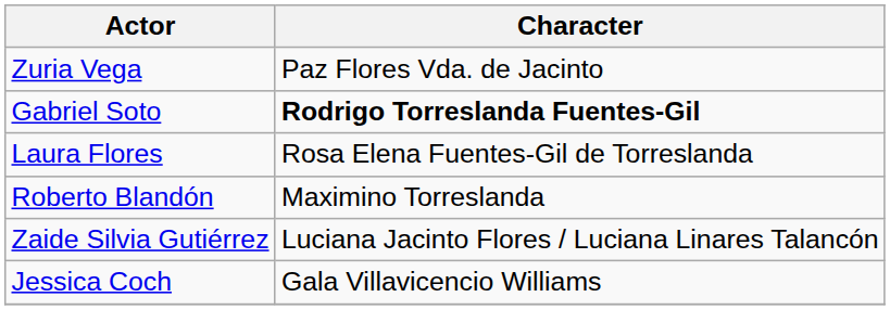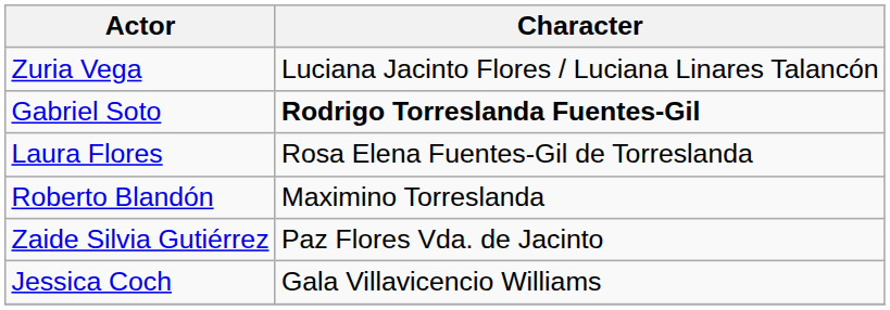 <table class="wikitable">
 <tr>
 <th>Actor</th>
 <th>Character</th>
 </tr>
 <tr>
 <td><a href='#'>Zuria Vega</a></td>
-<td>Paz Flores Vda. de Jacinto</td>
+<td>Luciana Jacinto Flores / Luciana Linares Talancón</td>
 </tr>
 <tr>
 <td><a href='#'>Gabriel Soto</a></td>
 <td><strong>Rodrigo Torreslanda Fuentes-Gil</strong></td>
 </tr>
 <tr>
 <td><a href='#'>Laura Flores</a></td>
 <td>Rosa Elena Fuentes-Gil de Torreslanda</td>
 </tr>
 <tr>
 <td><a href='#'>Roberto Blandón</a></td>
 <td>Maximino Torreslanda</td>
 </tr>
 <tr>
 <td><a href='#'>Zaide Silvia Gutiérrez</a></td>
-<td>Luciana Jacinto Flores / Luciana Linares Talancón</td>
+<td>Paz Flores Vda. de Jacinto</td>
 </tr>
 <tr>
 <td><a href='#'>Jessica Coch</a></td>
 <td>Gala Villavicencio Williams</td>
 </tr>
 <tr>
 </tr>
 </table>
